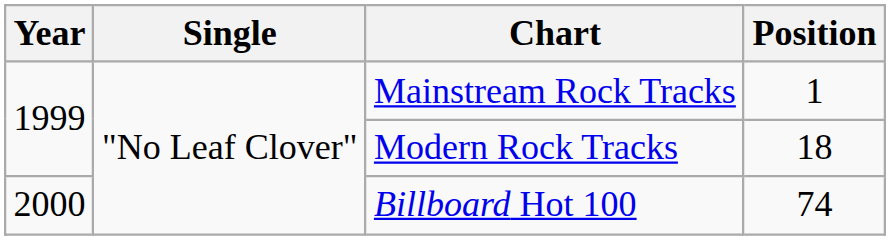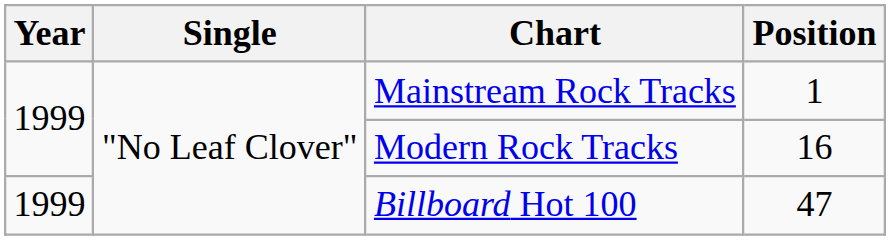 <table class="wikitable">
 <tr>
 <th>Year</th>
 <th>Single</th>
 <th>Chart</th>
 <th>Position</th>
 </tr>
 <tr>
 <td rowspan="2">1999</td>
 <td rowspan="3">"No Leaf Clover"</td>
 <td><a href='#'>Mainstream Rock Tracks</a></td>
 <td align="center">1</td>
 </tr>
 <tr>
 <td><a href='#'>Modern Rock Tracks</a></td>
-<td align="center">18</td>
+<td align="center">16</td>
 </tr>
 <tr>
-<td>2000</td>
+<td>1999</td>
 <td><a href='#'><em>Billboard</em> Hot 100</a></td>
-<td align="center">74</td>
+<td align="center">47</td>
 </tr>
 </table>
